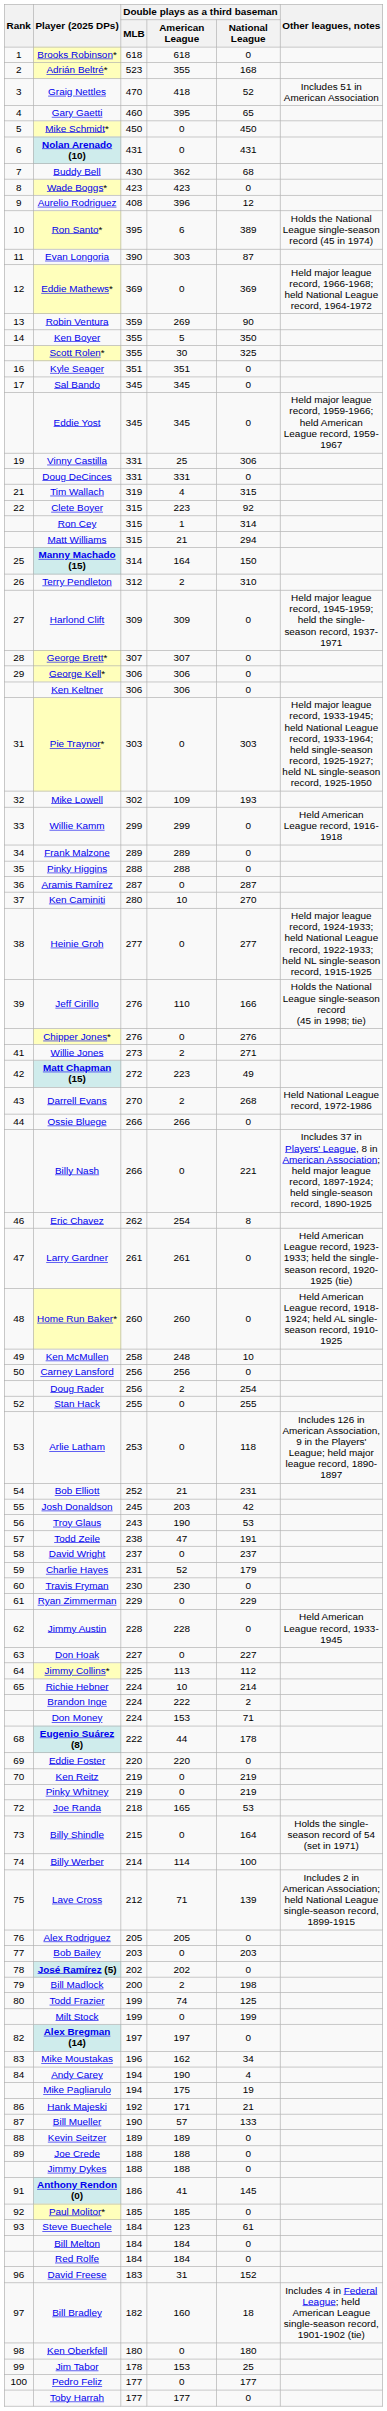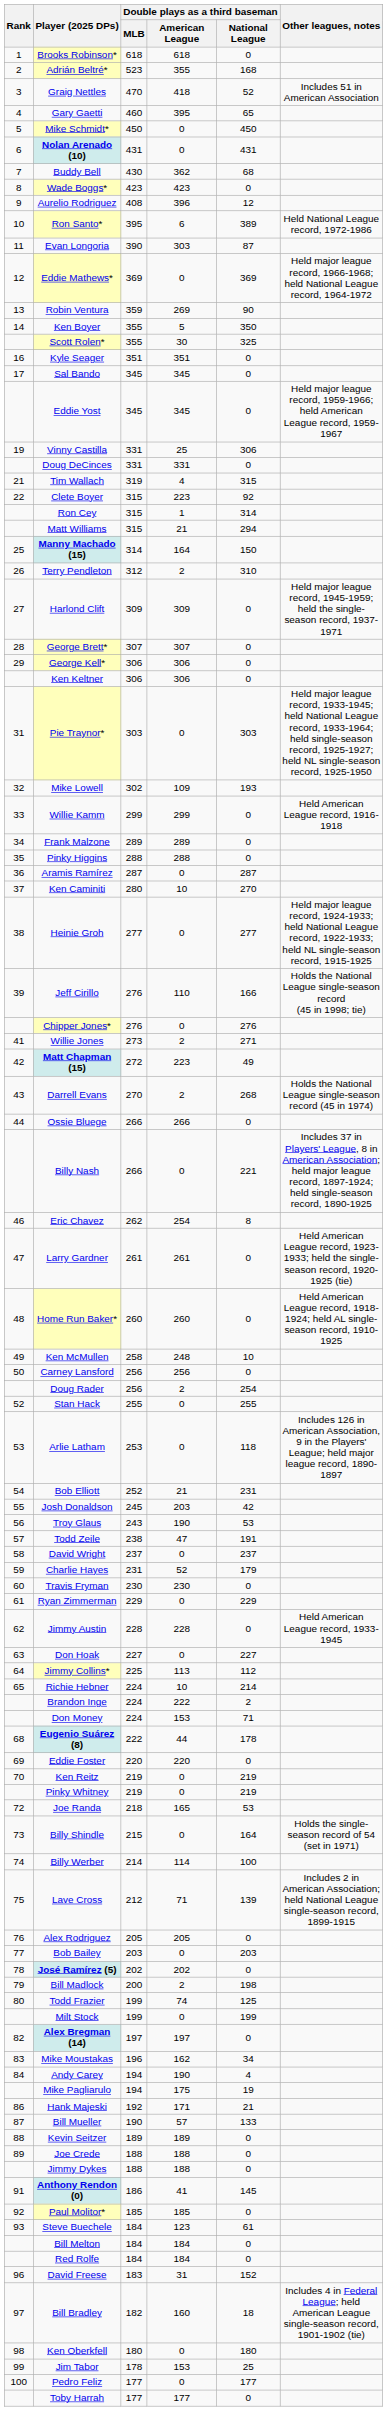 <table class="wikitable sortable" style="text-align:center">
 <tr style="white-space:nowrap;">
 <th rowspan=2>Rank</th>
 <th rowspan=2 scope="col">Player (2025 DPs)</th>
 <th colspan=3>Double plays as a third baseman</th>
 <th rowspan=2>Other leagues, notes</th>
 </tr>
 <tr>
 <th>MLB</th>
 <th>American League</th>
 <th>National League</th>
 </tr>
 <tr>
 <td>1</td>
 <td style="background:#ffffbb;"><a href='#'>Brooks Robinson</a>*</td>
 <td>618</td>
 <td>618</td>
 <td>0</td>
 <td></td>
 </tr>
 <tr>
 <td>2</td>
 <td style="background:#ffffbb;"><a href='#'>Adrián Beltré</a>*</td>
 <td>523</td>
 <td>355</td>
 <td>168</td>
 <td></td>
 </tr>
 <tr>
 <td>3</td>
 <td><a href='#'>Graig Nettles</a></td>
 <td>470</td>
 <td>418</td>
 <td>52</td>
 <td>Includes 51 in American Association</td>
 </tr>
 <tr>
 <td>4</td>
 <td><a href='#'>Gary Gaetti</a></td>
 <td>460</td>
 <td>395</td>
 <td>65</td>
 <td></td>
 </tr>
 <tr>
 <td>5</td>
 <td style="background:#ffffbb;"><a href='#'>Mike Schmidt</a>*</td>
 <td>450</td>
 <td>0</td>
 <td>450</td>
 <td></td>
 </tr>
 <tr>
 <td>6</td>
 <td style="background:#cfecec;"><strong><a href='#'>Nolan Arenado</a> (10)</strong></td>
 <td>431</td>
 <td>0</td>
 <td>431</td>
 <td></td>
 </tr>
 <tr>
 <td>7</td>
 <td><a href='#'>Buddy Bell</a></td>
 <td>430</td>
 <td>362</td>
 <td>68</td>
 <td></td>
 </tr>
 <tr>
 <td>8</td>
 <td style="background:#ffffbb;"><a href='#'>Wade Boggs</a>*</td>
 <td>423</td>
 <td>423</td>
 <td>0</td>
 <td></td>
 </tr>
 <tr>
 <td>9</td>
 <td><a href='#'>Aurelio Rodriguez</a></td>
 <td>408</td>
 <td>396</td>
 <td>12</td>
 <td></td>
 </tr>
 <tr>
 <td>10</td>
 <td style="background:#ffffbb;"><a href='#'>Ron Santo</a>*</td>
 <td>395</td>
 <td>6</td>
 <td>389</td>
-<td>Holds the National League single-season record (45 in 1974)</td>
+<td>Held National League record, 1972-1986</td>
 </tr>
 <tr>
 <td>11</td>
 <td><a href='#'>Evan Longoria</a></td>
 <td>390</td>
 <td>303</td>
 <td>87</td>
 <td></td>
 </tr>
 <tr>
 <td>12</td>
 <td style="background:#ffffbb;"><a href='#'>Eddie Mathews</a>*</td>
 <td>369</td>
 <td>0</td>
 <td>369</td>
 <td>Held major league record, 1966-1968; held National League record, 1964-1972</td>
 </tr>
 <tr>
 <td>13</td>
 <td><a href='#'>Robin Ventura</a></td>
 <td>359</td>
 <td>269</td>
 <td>90</td>
 <td></td>
 </tr>
 <tr>
 <td>14</td>
 <td><a href='#'>Ken Boyer</a></td>
 <td>355</td>
 <td>5</td>
 <td>350</td>
 <td></td>
 </tr>
 <tr>
 <td></td>
 <td style="background:#ffffbb;"><a href='#'>Scott Rolen</a>*</td>
 <td>355</td>
 <td>30</td>
 <td>325</td>
 <td></td>
 </tr>
 <tr>
 <td>16</td>
 <td><a href='#'>Kyle Seager</a></td>
 <td>351</td>
 <td>351</td>
 <td>0</td>
 <td></td>
 </tr>
 <tr>
 <td>17</td>
 <td><a href='#'>Sal Bando</a></td>
 <td>345</td>
 <td>345</td>
 <td>0</td>
 <td></td>
 </tr>
 <tr>
 <td></td>
 <td><a href='#'>Eddie Yost</a></td>
 <td>345</td>
 <td>345</td>
 <td>0</td>
 <td>Held major league record, 1959-1966; held American League record, 1959-1967</td>
 </tr>
 <tr>
 <td>19</td>
 <td><a href='#'>Vinny Castilla</a></td>
 <td>331</td>
 <td>25</td>
 <td>306</td>
 <td></td>
 </tr>
 <tr>
 <td></td>
 <td><a href='#'>Doug DeCinces</a></td>
 <td>331</td>
 <td>331</td>
 <td>0</td>
 <td></td>
 </tr>
 <tr>
 <td>21</td>
 <td><a href='#'>Tim Wallach</a></td>
 <td>319</td>
 <td>4</td>
 <td>315</td>
 <td></td>
 </tr>
 <tr>
 <td>22</td>
 <td><a href='#'>Clete Boyer</a></td>
 <td>315</td>
 <td>223</td>
 <td>92</td>
 <td></td>
 </tr>
 <tr>
 <td></td>
 <td><a href='#'>Ron Cey</a></td>
 <td>315</td>
 <td>1</td>
 <td>314</td>
 <td></td>
 </tr>
 <tr>
 <td></td>
 <td><a href='#'>Matt Williams</a></td>
 <td>315</td>
 <td>21</td>
 <td>294</td>
 <td></td>
 </tr>
 <tr>
 <td>25</td>
 <td style="background:#cfecec;"><strong><a href='#'>Manny Machado</a> (15)</strong></td>
 <td>314</td>
 <td>164</td>
 <td>150</td>
 <td></td>
 </tr>
 <tr>
 <td>26</td>
 <td><a href='#'>Terry Pendleton</a></td>
 <td>312</td>
 <td>2</td>
 <td>310</td>
 <td></td>
 </tr>
 <tr>
 <td>27</td>
 <td><a href='#'>Harlond Clift</a></td>
 <td>309</td>
 <td>309</td>
 <td>0</td>
 <td>Held major league record, 1945-1959; held the single-season record, 1937-1971</td>
 </tr>
 <tr>
 <td>28</td>
 <td style="background:#ffffbb;"><a href='#'>George Brett</a>*</td>
 <td>307</td>
 <td>307</td>
 <td>0</td>
 <td></td>
 </tr>
 <tr>
 <td>29</td>
 <td style="background:#ffffbb;"><a href='#'>George Kell</a>*</td>
 <td>306</td>
 <td>306</td>
 <td>0</td>
 <td></td>
 </tr>
 <tr>
 <td></td>
 <td><a href='#'>Ken Keltner</a></td>
 <td>306</td>
 <td>306</td>
 <td>0</td>
 <td></td>
 </tr>
 <tr>
 <td>31</td>
 <td style="background:#ffffbb;"><a href='#'>Pie Traynor</a>*</td>
 <td>303</td>
 <td>0</td>
 <td>303</td>
 <td>Held major league record, 1933-1945; held National League record, 1933-1964; held single-season record, 1925-1927; held NL single-season record, 1925-1950</td>
 </tr>
 <tr>
 <td>32</td>
 <td><a href='#'>Mike Lowell</a></td>
 <td>302</td>
 <td>109</td>
 <td>193</td>
 <td></td>
 </tr>
 <tr>
 <td>33</td>
 <td><a href='#'>Willie Kamm</a></td>
 <td>299</td>
 <td>299</td>
 <td>0</td>
 <td>Held American League record, 1916-1918</td>
 </tr>
 <tr>
 <td>34</td>
 <td><a href='#'>Frank Malzone</a></td>
 <td>289</td>
 <td>289</td>
 <td>0</td>
 <td></td>
 </tr>
 <tr>
 <td>35</td>
 <td><a href='#'>Pinky Higgins</a></td>
 <td>288</td>
 <td>288</td>
 <td>0</td>
 <td></td>
 </tr>
 <tr>
 <td>36</td>
 <td><a href='#'>Aramis Ramírez</a></td>
 <td>287</td>
 <td>0</td>
 <td>287</td>
 <td></td>
 </tr>
 <tr>
 <td>37</td>
 <td><a href='#'>Ken Caminiti</a></td>
 <td>280</td>
 <td>10</td>
 <td>270</td>
 <td></td>
 </tr>
 <tr>
 <td>38</td>
 <td><a href='#'>Heinie Groh</a></td>
 <td>277</td>
 <td>0</td>
 <td>277</td>
 <td>Held major league record, 1924-1933; held National League record, 1922-1933; held NL single-season record, 1915-1925</td>
 </tr>
 <tr>
 <td>39</td>
 <td><a href='#'>Jeff Cirillo</a></td>
 <td>276</td>
 <td>110</td>
 <td>166</td>
 <td>Holds the National League single-season record <br>(45 in 1998; tie)</td>
 </tr>
 <tr>
 <td></td>
 <td style="background:#ffffbb;"><a href='#'>Chipper Jones</a>*</td>
 <td>276</td>
 <td>0</td>
 <td>276</td>
 <td></td>
 </tr>
 <tr>
 <td>41</td>
 <td><a href='#'>Willie Jones</a></td>
 <td>273</td>
 <td>2</td>
 <td>271</td>
 <td></td>
 </tr>
 <tr>
 <td>42</td>
 <td style="background:#cfecec;"><strong><a href='#'>Matt Chapman</a> (15)</strong></td>
 <td>272</td>
 <td>223</td>
 <td>49</td>
 <td></td>
 </tr>
 <tr>
 <td>43</td>
 <td><a href='#'>Darrell Evans</a></td>
 <td>270</td>
 <td>2</td>
 <td>268</td>
-<td>Held National League record, 1972-1986</td>
+<td>Holds the National League single-season record (45 in 1974)</td>
 </tr>
 <tr>
 <td>44</td>
 <td><a href='#'>Ossie Bluege</a></td>
 <td>266</td>
 <td>266</td>
 <td>0</td>
 <td></td>
 </tr>
 <tr>
 <td></td>
 <td><a href='#'>Billy Nash</a></td>
 <td>266</td>
 <td>0</td>
 <td>221</td>
 <td>Includes 37 in <a href='#'>Players' League</a>, 8 in <a href='#'>American Association</a>; held major league record, 1897-1924; held single-season record, 1890-1925</td>
 </tr>
 <tr>
 <td>46</td>
 <td><a href='#'>Eric Chavez</a></td>
 <td>262</td>
 <td>254</td>
 <td>8</td>
 <td></td>
 </tr>
 <tr>
 <td>47</td>
 <td><a href='#'>Larry Gardner</a></td>
 <td>261</td>
 <td>261</td>
 <td>0</td>
 <td>Held American League record, 1923-1933; held the single-season record, 1920-1925 (tie)</td>
 </tr>
 <tr>
 <td>48</td>
 <td style="background:#ffffbb;"><a href='#'>Home Run Baker</a>*</td>
 <td>260</td>
 <td>260</td>
 <td>0</td>
 <td>Held American League record, 1918-1924; held AL single-season record, 1910-1925</td>
 </tr>
 <tr>
 <td>49</td>
 <td><a href='#'>Ken McMullen</a></td>
 <td>258</td>
 <td>248</td>
 <td>10</td>
 <td></td>
 </tr>
 <tr>
 <td>50</td>
 <td><a href='#'>Carney Lansford</a></td>
 <td>256</td>
 <td>256</td>
 <td>0</td>
 <td></td>
 </tr>
 <tr>
 <td></td>
 <td><a href='#'>Doug Rader</a></td>
 <td>256</td>
 <td>2</td>
 <td>254</td>
 <td></td>
 </tr>
 <tr>
 <td>52</td>
 <td><a href='#'>Stan Hack</a></td>
 <td>255</td>
 <td>0</td>
 <td>255</td>
 <td></td>
 </tr>
 <tr>
 <td>53</td>
 <td><a href='#'>Arlie Latham</a></td>
 <td>253</td>
 <td>0</td>
 <td>118</td>
 <td>Includes 126 in American Association, 9 in the Players' League; held major league record, 1890-1897</td>
 </tr>
 <tr>
 <td>54</td>
 <td><a href='#'>Bob Elliott</a></td>
 <td>252</td>
 <td>21</td>
 <td>231</td>
 <td></td>
 </tr>
 <tr>
 <td>55</td>
 <td><a href='#'>Josh Donaldson</a></td>
 <td>245</td>
 <td>203</td>
 <td>42</td>
 <td></td>
 </tr>
 <tr>
 <td>56</td>
 <td><a href='#'>Troy Glaus</a></td>
 <td>243</td>
 <td>190</td>
 <td>53</td>
 <td></td>
 </tr>
 <tr>
 <td>57</td>
 <td><a href='#'>Todd Zeile</a></td>
 <td>238</td>
 <td>47</td>
 <td>191</td>
 <td></td>
 </tr>
 <tr>
 <td>58</td>
 <td><a href='#'>David Wright</a></td>
 <td>237</td>
 <td>0</td>
 <td>237</td>
 <td></td>
 </tr>
 <tr>
 <td>59</td>
 <td><a href='#'>Charlie Hayes</a></td>
 <td>231</td>
 <td>52</td>
 <td>179</td>
 <td></td>
 </tr>
 <tr>
 <td>60</td>
 <td><a href='#'>Travis Fryman</a></td>
 <td>230</td>
 <td>230</td>
 <td>0</td>
 <td></td>
 </tr>
 <tr>
 <td>61</td>
 <td><a href='#'>Ryan Zimmerman</a></td>
 <td>229</td>
 <td>0</td>
 <td>229</td>
 <td></td>
 </tr>
 <tr>
 <td>62</td>
 <td><a href='#'>Jimmy Austin</a></td>
 <td>228</td>
 <td>228</td>
 <td>0</td>
 <td>Held American League record, 1933-1945</td>
 </tr>
 <tr>
 <td>63</td>
 <td><a href='#'>Don Hoak</a></td>
 <td>227</td>
 <td>0</td>
 <td>227</td>
 <td></td>
 </tr>
 <tr>
 <td>64</td>
 <td style="background:#ffffbb;"><a href='#'>Jimmy Collins</a>*</td>
 <td>225</td>
 <td>113</td>
 <td>112</td>
 <td></td>
 </tr>
 <tr>
 <td>65</td>
 <td><a href='#'>Richie Hebner</a></td>
 <td>224</td>
 <td>10</td>
 <td>214</td>
 <td></td>
 </tr>
 <tr>
 <td></td>
 <td><a href='#'>Brandon Inge</a></td>
 <td>224</td>
 <td>222</td>
 <td>2</td>
 <td></td>
 </tr>
 <tr>
 <td></td>
 <td><a href='#'>Don Money</a></td>
 <td>224</td>
 <td>153</td>
 <td>71</td>
 <td></td>
 </tr>
 <tr>
 <td>68</td>
 <td style="background:#cfecec;"><strong><a href='#'>Eugenio Suárez</a> (8)</strong></td>
 <td>222</td>
 <td>44</td>
 <td>178</td>
 <td></td>
 </tr>
 <tr>
 <td>69</td>
 <td><a href='#'>Eddie Foster</a></td>
 <td>220</td>
 <td>220</td>
 <td>0</td>
 <td></td>
 </tr>
 <tr>
 <td>70</td>
 <td><a href='#'>Ken Reitz</a></td>
 <td>219</td>
 <td>0</td>
 <td>219</td>
 <td></td>
 </tr>
 <tr>
 <td></td>
 <td><a href='#'>Pinky Whitney</a></td>
 <td>219</td>
 <td>0</td>
 <td>219</td>
 <td></td>
 </tr>
 <tr>
 <td>72</td>
 <td><a href='#'>Joe Randa</a></td>
 <td>218</td>
 <td>165</td>
 <td>53</td>
 <td></td>
 </tr>
 <tr>
 <td>73</td>
 <td><a href='#'>Billy Shindle</a></td>
 <td>215</td>
 <td>0</td>
 <td>164</td>
 <td>Holds the single-season record of 54 (set in 1971)</td>
 </tr>
 <tr>
 <td>74</td>
 <td><a href='#'>Billy Werber</a></td>
 <td>214</td>
 <td>114</td>
 <td>100</td>
 <td></td>
 </tr>
 <tr>
 <td>75</td>
 <td><a href='#'>Lave Cross</a></td>
 <td>212</td>
 <td>71</td>
 <td>139</td>
 <td>Includes 2 in American Association; held National League single-season record, 1899-1915</td>
 </tr>
 <tr>
 <td>76</td>
 <td><a href='#'>Alex Rodriguez</a></td>
 <td>205</td>
 <td>205</td>
 <td>0</td>
 <td></td>
 </tr>
 <tr>
 <td>77</td>
 <td><a href='#'>Bob Bailey</a></td>
 <td>203</td>
 <td>0</td>
 <td>203</td>
 <td></td>
 </tr>
 <tr>
 <td>78</td>
 <td style="background:#cfecec;"><strong><a href='#'>José Ramírez</a> (5)</strong></td>
 <td>202</td>
 <td>202</td>
 <td>0</td>
 <td></td>
 </tr>
 <tr>
 <td>79</td>
 <td><a href='#'>Bill Madlock</a></td>
 <td>200</td>
 <td>2</td>
 <td>198</td>
 <td></td>
 </tr>
 <tr>
 <td>80</td>
 <td><a href='#'>Todd Frazier</a></td>
 <td>199</td>
 <td>74</td>
 <td>125</td>
 <td></td>
 </tr>
 <tr>
 <td></td>
 <td><a href='#'>Milt Stock</a></td>
 <td>199</td>
 <td>0</td>
 <td>199</td>
 <td></td>
 </tr>
 <tr>
 <td>82</td>
 <td style="background:#cfecec;"><strong><a href='#'>Alex Bregman</a> (14)</strong></td>
 <td>197</td>
 <td>197</td>
 <td>0</td>
 <td></td>
 </tr>
 <tr>
 <td>83</td>
 <td><a href='#'>Mike Moustakas</a></td>
 <td>196</td>
 <td>162</td>
 <td>34</td>
 <td></td>
 </tr>
 <tr>
 <td>84</td>
 <td><a href='#'>Andy Carey</a></td>
 <td>194</td>
 <td>190</td>
 <td>4</td>
 <td></td>
 </tr>
 <tr>
 <td></td>
 <td><a href='#'>Mike Pagliarulo</a></td>
 <td>194</td>
 <td>175</td>
 <td>19</td>
 <td></td>
 </tr>
 <tr>
 <td>86</td>
 <td><a href='#'>Hank Majeski</a></td>
 <td>192</td>
 <td>171</td>
 <td>21</td>
 <td></td>
 </tr>
 <tr>
 <td>87</td>
 <td><a href='#'>Bill Mueller</a></td>
 <td>190</td>
 <td>57</td>
 <td>133</td>
 <td></td>
 </tr>
 <tr>
 <td>88</td>
 <td><a href='#'>Kevin Seitzer</a></td>
 <td>189</td>
 <td>189</td>
 <td>0</td>
 <td></td>
 </tr>
 <tr>
 <td>89</td>
 <td><a href='#'>Joe Crede</a></td>
 <td>188</td>
 <td>188</td>
 <td>0</td>
 <td></td>
 </tr>
 <tr>
 <td></td>
 <td><a href='#'>Jimmy Dykes</a></td>
 <td>188</td>
 <td>188</td>
 <td>0</td>
 <td></td>
 </tr>
 <tr>
 <td>91</td>
 <td style="background:#cfecec;"><strong><a href='#'>Anthony Rendon</a> (0)</strong></td>
 <td>186</td>
 <td>41</td>
 <td>145</td>
 <td></td>
 </tr>
 <tr>
 <td>92</td>
 <td style="background:#ffffbb;"><a href='#'>Paul Molitor</a>*</td>
 <td>185</td>
 <td>185</td>
 <td>0</td>
 <td></td>
 </tr>
 <tr>
 <td>93</td>
 <td><a href='#'>Steve Buechele</a></td>
 <td>184</td>
 <td>123</td>
 <td>61</td>
 <td></td>
 </tr>
 <tr>
 <td></td>
 <td><a href='#'>Bill Melton</a></td>
 <td>184</td>
 <td>184</td>
 <td>0</td>
 <td></td>
 </tr>
 <tr>
 <td></td>
 <td><a href='#'>Red Rolfe</a></td>
 <td>184</td>
 <td>184</td>
 <td>0</td>
 <td></td>
 </tr>
 <tr>
 <td>96</td>
 <td><a href='#'>David Freese</a></td>
 <td>183</td>
 <td>31</td>
 <td>152</td>
 <td></td>
 </tr>
 <tr>
 <td>97</td>
 <td><a href='#'>Bill Bradley</a></td>
 <td>182</td>
 <td>160</td>
 <td>18</td>
 <td>Includes 4 in <a href='#'>Federal League</a>; held American League single-season record, 1901-1902 (tie)</td>
 </tr>
 <tr>
 <td>98</td>
 <td><a href='#'>Ken Oberkfell</a></td>
 <td>180</td>
 <td>0</td>
 <td>180</td>
 <td></td>
 </tr>
 <tr>
 <td>99</td>
 <td><a href='#'>Jim Tabor</a></td>
 <td>178</td>
 <td>153</td>
 <td>25</td>
 <td></td>
 </tr>
 <tr>
 <td>100</td>
 <td><a href='#'>Pedro Feliz</a></td>
 <td>177</td>
 <td>0</td>
 <td>177</td>
 <td></td>
 </tr>
 <tr>
 <td></td>
 <td><a href='#'>Toby Harrah</a></td>
 <td>177</td>
 <td>177</td>
 <td>0</td>
 <td></td>
 </tr>
 </table>
